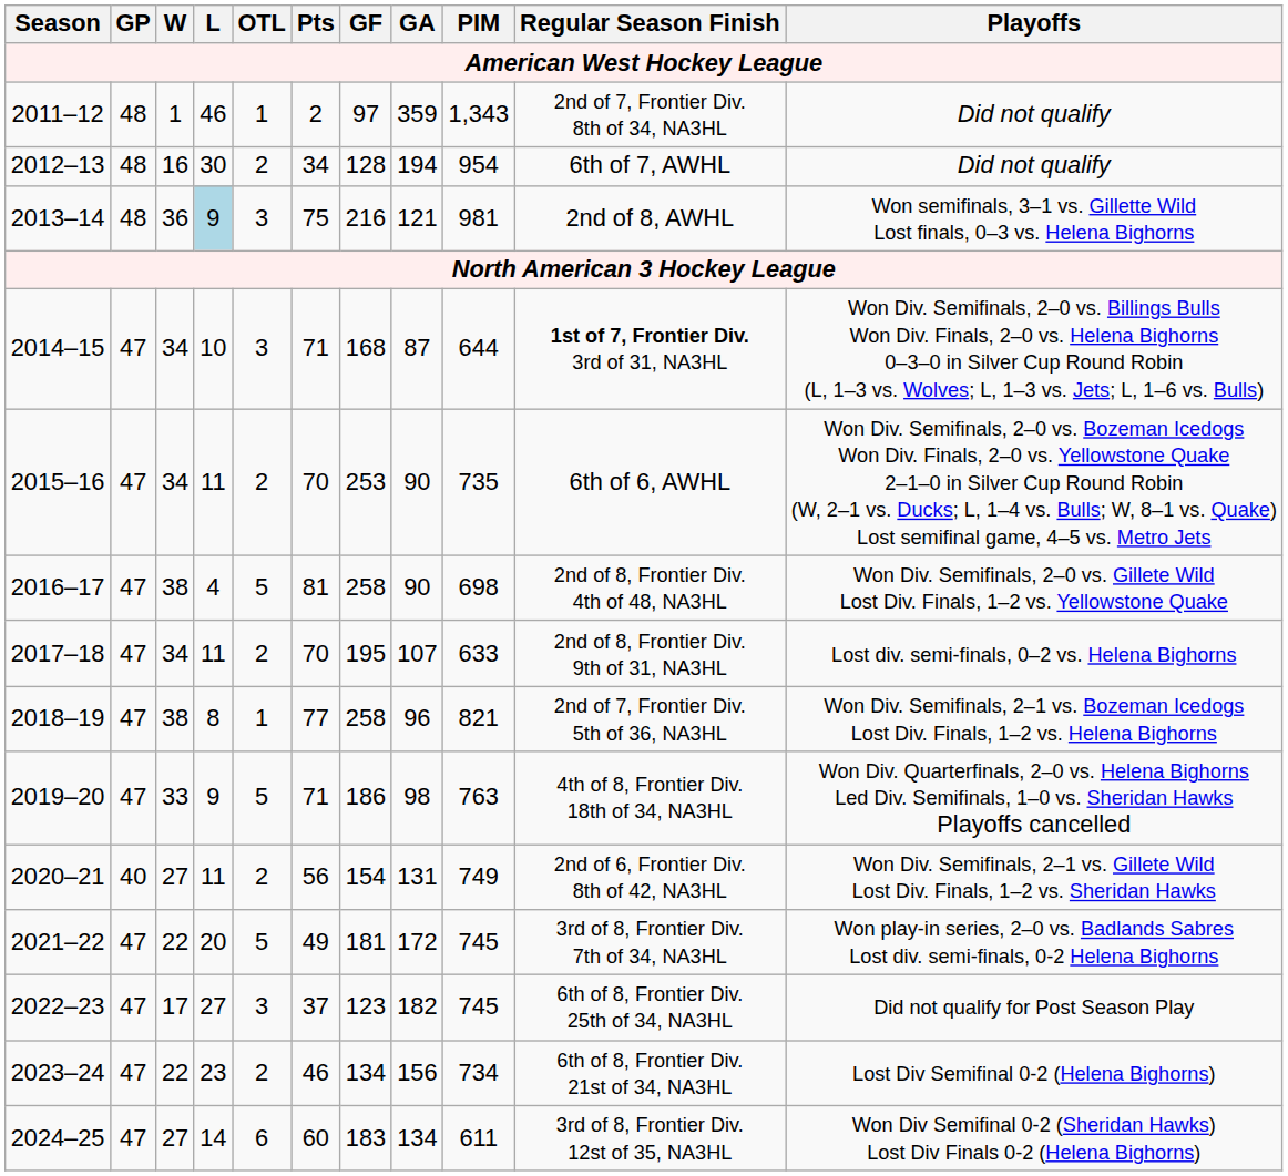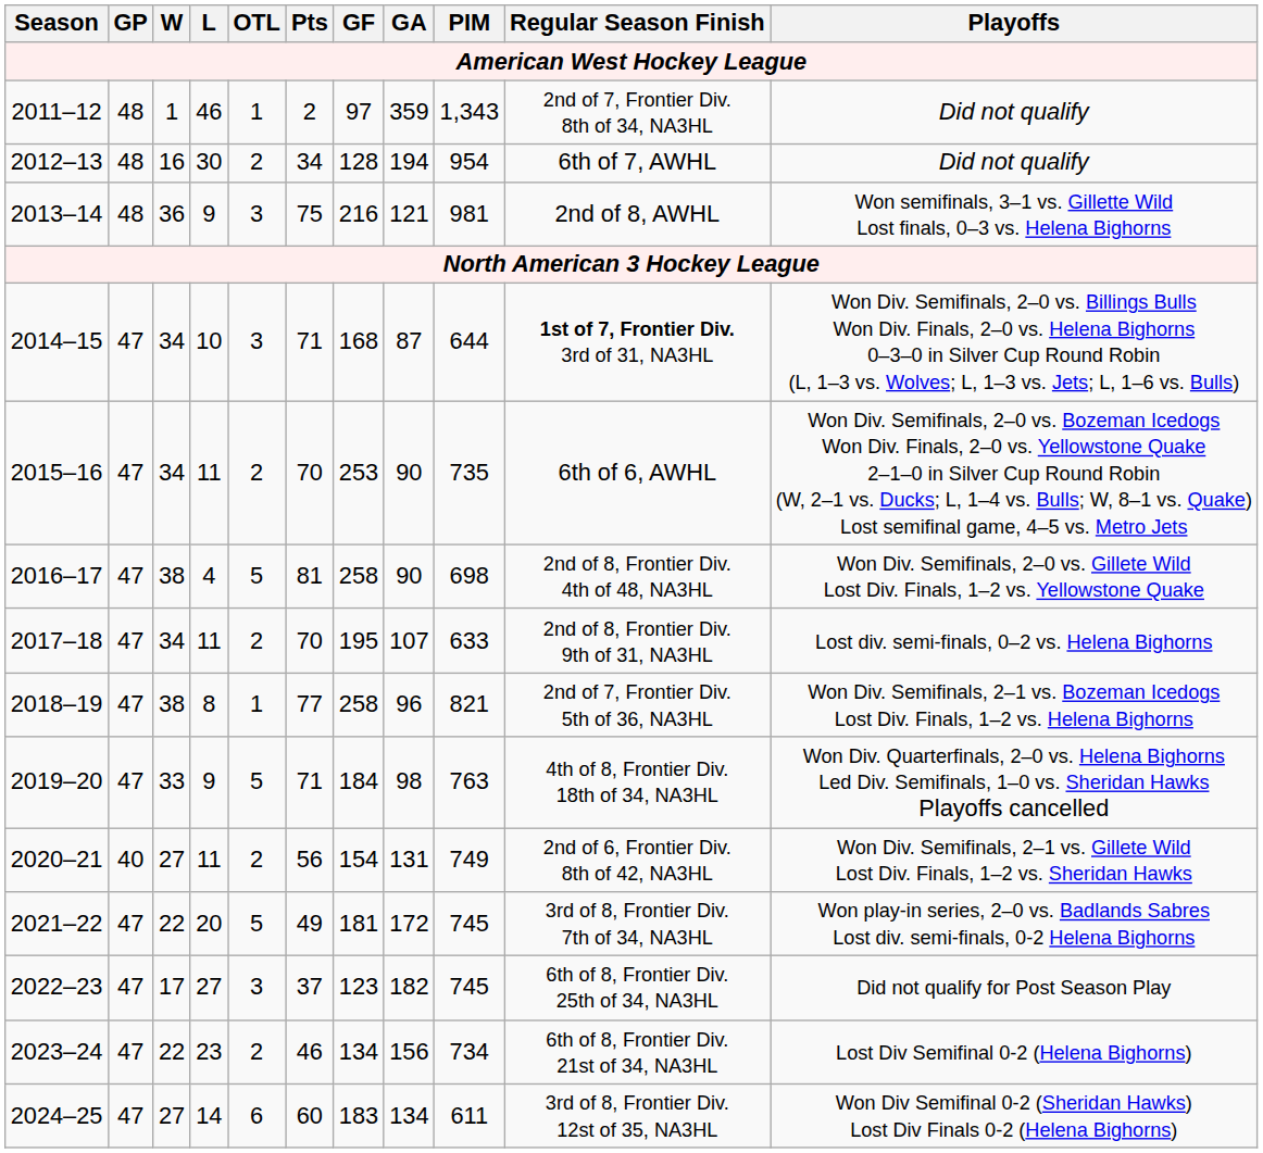 <table class="wikitable" style="text-align:center">
 <tr align="center">
 <th>Season</th>
 <th>GP</th>
 <th>W</th>
 <th>L</th>
 <th>OTL</th>
 <th>Pts</th>
 <th>GF</th>
 <th>GA</th>
 <th>PIM</th>
 <th>Regular Season Finish</th>
 <th>Playoffs</th>
 </tr>
 <tr bgcolor="#ffeeee">
 <td colspan="11"><strong><em>American West Hockey League</em></strong></td>
 </tr>
 <tr>
 <td>2011–12</td>
 <td>48</td>
 <td>1</td>
 <td>46</td>
 <td>1</td>
 <td>2</td>
 <td>97</td>
 <td>359</td>
 <td>1,343</td>
 <td><small>2nd of 7, Frontier Div.<br>8th of 34, NA3HL</small></td>
 <td><em>Did not qualify</em></td>
 </tr>
 <tr>
 <td>2012–13</td>
 <td>48</td>
 <td>16</td>
 <td>30</td>
 <td>2</td>
 <td>34</td>
 <td>128</td>
 <td>194</td>
 <td>954</td>
 <td>6th of 7, AWHL</td>
 <td><em>Did not qualify</em></td>
 </tr>
 <tr>
 <td>2013–14</td>
 <td>48</td>
 <td>36</td>
-<td style="background: lightblue;">9</td>
+<td>9</td>
 <td>3</td>
 <td>75</td>
 <td>216</td>
 <td>121</td>
 <td>981</td>
 <td>2nd of 8, AWHL</td>
 <td><small>Won semifinals, 3–1 vs. <a href='#'>Gillette Wild</a><br>Lost finals, 0–3 vs. <a href='#'>Helena Bighorns</a></small></td>
 </tr>
 <tr bgcolor="#ffeeee">
 <td colspan="11"><strong><em>North American 3 Hockey League</em></strong></td>
 </tr>
 <tr>
 <td>2014–15</td>
 <td>47</td>
 <td>34</td>
 <td>10</td>
 <td>3</td>
 <td>71</td>
 <td>168</td>
 <td>87</td>
 <td>644</td>
 <td><small><strong>1st of 7, Frontier Div.</strong><br>3rd of 31, NA3HL</small></td>
 <td><small>Won Div. Semifinals, 2–0 vs. <a href='#'>Billings Bulls</a><br>Won Div. Finals, 2–0 vs. <a href='#'>Helena Bighorns</a><br>0–3–0 in Silver Cup Round Robin<br>(L, 1–3 vs. <a href='#'>Wolves</a>; L, 1–3 vs. <a href='#'>Jets</a>; L, 1–6 vs. <a href='#'>Bulls</a>)</small></td>
 </tr>
 <tr>
 <td>2015–16</td>
 <td>47</td>
 <td>34</td>
 <td>11</td>
 <td>2</td>
 <td>70</td>
 <td>253</td>
 <td>90</td>
 <td>735</td>
 <td>6th of 6, AWHL</td>
 <td><small>Won Div. Semifinals, 2–0 vs. <a href='#'>Bozeman Icedogs</a><br>Won Div. Finals, 2–0 vs. <a href='#'>Yellowstone Quake</a><br>2–1–0 in Silver Cup Round Robin<br>(W, 2–1 vs. <a href='#'>Ducks</a>; L, 1–4 vs. <a href='#'>Bulls</a>; W, 8–1 vs. <a href='#'>Quake</a>)<br>Lost semifinal game, 4–5 vs. <a href='#'>Metro Jets</a></small></td>
 </tr>
 <tr>
 <td>2016–17</td>
 <td>47</td>
 <td>38</td>
 <td>4</td>
 <td>5</td>
 <td>81</td>
 <td>258</td>
 <td>90</td>
 <td>698</td>
 <td><small>2nd of 8, Frontier Div.<br>4th of 48, NA3HL</small></td>
 <td><small>Won Div. Semifinals, 2–0 vs. <a href='#'>Gillete Wild</a><br>Lost Div. Finals, 1–2 vs. <a href='#'>Yellowstone Quake</a></small></td>
 </tr>
 <tr>
 <td>2017–18</td>
 <td>47</td>
 <td>34</td>
 <td>11</td>
 <td>2</td>
 <td>70</td>
 <td>195</td>
 <td>107</td>
 <td>633</td>
 <td><small>2nd of 8, Frontier Div.<br>9th of 31, NA3HL</small></td>
 <td><small>Lost div. semi-finals, 0–2 vs. <a href='#'>Helena Bighorns</a></small></td>
 </tr>
 <tr>
 <td>2018–19</td>
 <td>47</td>
 <td>38</td>
 <td>8</td>
 <td>1</td>
 <td>77</td>
 <td>258</td>
 <td>96</td>
 <td>821</td>
 <td><small>2nd of 7, Frontier Div.<br>5th of 36, NA3HL</small></td>
 <td><small>Won Div. Semifinals, 2–1 vs. <a href='#'>Bozeman Icedogs</a><br>Lost Div. Finals, 1–2 vs. <a href='#'>Helena Bighorns</a></small></td>
 </tr>
 <tr>
 <td>2019–20</td>
 <td>47</td>
 <td>33</td>
 <td>9</td>
 <td>5</td>
 <td>71</td>
-<td>186</td>
+<td>184</td>
 <td>98</td>
 <td>763</td>
 <td><small>4th of 8, Frontier Div.<br>18th of 34, NA3HL</small></td>
 <td><small>Won Div. Quarterfinals, 2–0 vs. <a href='#'>Helena Bighorns</a><br>Led Div. Semifinals, 1–0 vs. <a href='#'>Sheridan Hawks</a></small><br>Playoffs cancelled</td>
 </tr>
 <tr>
 <td>2020–21</td>
 <td>40</td>
 <td>27</td>
 <td>11</td>
 <td>2</td>
 <td>56</td>
 <td>154</td>
 <td>131</td>
 <td>749</td>
 <td><small>2nd of 6, Frontier Div.<br>8th of 42, NA3HL</small></td>
 <td><small>Won Div. Semifinals, 2–1 vs. <a href='#'>Gillete Wild</a><br>Lost Div. Finals, 1–2 vs. <a href='#'>Sheridan Hawks</a></small></td>
 </tr>
 <tr>
 <td>2021–22</td>
 <td>47</td>
 <td>22</td>
 <td>20</td>
 <td>5</td>
 <td>49</td>
 <td>181</td>
 <td>172</td>
 <td>745</td>
 <td><small>3rd of 8, Frontier Div.<br>7th of 34, NA3HL</small></td>
 <td><small>Won play-in series, 2–0 vs. <a href='#'>Badlands Sabres</a><br>Lost div. semi-finals, 0-2 <a href='#'>Helena Bighorns</a></small></td>
 </tr>
 <tr>
 <td>2022–23</td>
 <td>47</td>
 <td>17</td>
 <td>27</td>
 <td>3</td>
 <td>37</td>
 <td>123</td>
 <td>182</td>
 <td>745</td>
 <td><small>6th of 8, Frontier Div.<br>25th of 34, NA3HL</small></td>
 <td><small>Did not qualify for Post Season Play</small></td>
 </tr>
 <tr>
 <td>2023–24</td>
 <td>47</td>
 <td>22</td>
 <td>23</td>
 <td>2</td>
 <td>46</td>
 <td>134</td>
 <td>156</td>
 <td>734</td>
 <td><small>6th of 8, Frontier Div.<br>21st of 34, NA3HL</small></td>
 <td><small>Lost Div Semifinal 0-2 (<a href='#'>Helena Bighorns</a>)</small></td>
 </tr>
 <tr>
 <td>2024–25</td>
 <td>47</td>
 <td>27</td>
 <td>14</td>
 <td>6</td>
 <td>60</td>
 <td>183</td>
 <td>134</td>
 <td>611</td>
 <td><small>3rd of 8, Frontier Div.<br>12st of 35, NA3HL</small></td>
 <td><small>Won Div Semifinal 0-2 (<a href='#'>Sheridan Hawks</a>)<br>Lost Div Finals 0-2 (<a href='#'>Helena Bighorns</a>)</small></td>
 </tr>
 </table>
